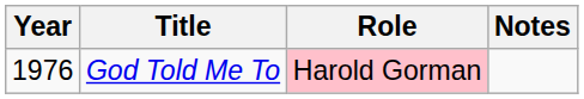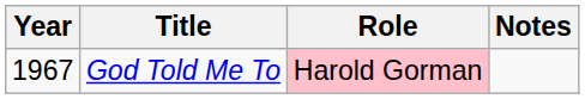 <table class="wikitable">
 <tr>
 <th>Year</th>
 <th>Title</th>
 <th>Role</th>
 <th>Notes</th>
 </tr>
 <tr>
-<td>1976</td>
+<td>1967</td>
 <td><em><a href='#'>God Told Me To</a></em></td>
 <td style="background: pink;">Harold Gorman</td>
 <td></td>
 </tr>
 </table>
